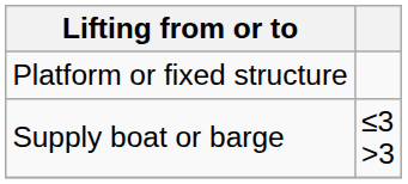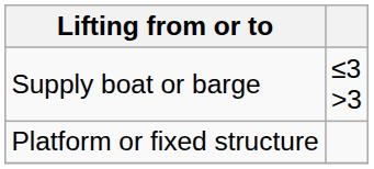 <table class="wikitable">
 <tr>
 <th>Lifting from or to</th>
 <th></th>
 </tr>
 <tr>
+<td>Supply boat or barge</td>
+<td> ≤3  <br>>3</td>
+</tr>
+<tr>
 <td>Platform or fixed structure</td>
 <td></td>
 </tr>
 <tr>
-<td>Supply boat or barge</td>
-<td> ≤3  <br>>3</td>
-</tr>
-<tr>
 </tr>
 </table>
